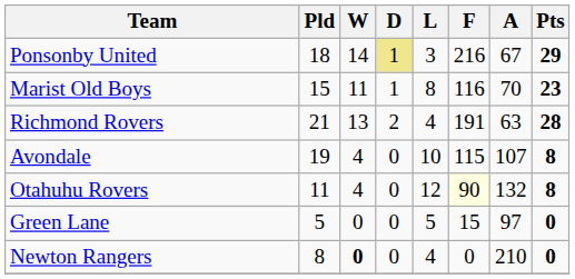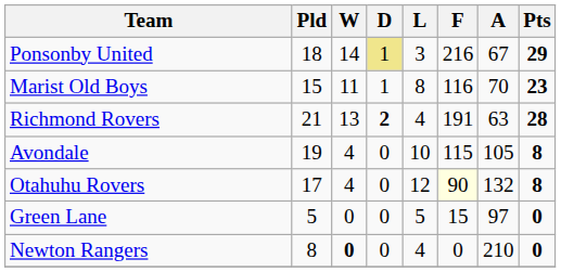 <table class="wikitable" style="text-align:center;">
 <tr>
 <th width=215>Team</th>
 <th width=20 abbr="Played">Pld</th>
 <th width=20 abbr="Won">W</th>
 <th width=20 abbr="Drawn">D</th>
 <th width=20 abbr="Lost">L</th>
 <th width=20 abbr="For">F</th>
 <th width=20 abbr="Against">A</th>
 <th width=20 abbr="Points">Pts</th>
 </tr>
 <tr>
 <td style="text-align:left;"><a href='#'>Ponsonby United</a></td>
 <td>18</td>
 <td>14</td>
 <td style="background: khaki;">1</td>
 <td>3</td>
 <td>216</td>
 <td>67</td>
 <td><strong>29</strong></td>
 </tr>
 <tr>
 <td style="text-align:left;"><a href='#'>Marist Old Boys</a></td>
 <td>15</td>
 <td>11</td>
 <td>1</td>
 <td>8</td>
 <td>116</td>
 <td>70</td>
 <td><strong>23</strong></td>
 </tr>
 <tr>
 <td style="text-align:left;"><a href='#'>Richmond Rovers</a></td>
 <td>21</td>
 <td>13</td>
-<td>2</td>
+<td><strong>2</strong></td>
 <td>4</td>
 <td>191</td>
 <td>63</td>
 <td><strong>28</strong></td>
 </tr>
 <tr>
 <td style="text-align:left;"><a href='#'>Avondale</a></td>
 <td>19</td>
 <td>4</td>
 <td>0</td>
 <td>10</td>
 <td>115</td>
-<td>107</td>
+<td>105</td>
 <td><strong>8</strong></td>
 </tr>
 <tr>
 <td style="text-align:left;"><a href='#'>Otahuhu Rovers</a></td>
-<td>11</td>
+<td>17</td>
 <td>4</td>
 <td>0</td>
 <td>12</td>
 <td style="background: lightyellow;">90</td>
 <td>132</td>
 <td><strong>8</strong></td>
 </tr>
 <tr>
 <td style="text-align:left;"><a href='#'>Green Lane</a></td>
 <td>5</td>
 <td>0</td>
 <td>0</td>
 <td>5</td>
 <td>15</td>
 <td>97</td>
 <td><strong>0</strong></td>
 </tr>
 <tr>
 <td style="text-align:left;"><a href='#'>Newton Rangers</a></td>
 <td>8</td>
 <td><strong>0</strong></td>
 <td>0</td>
 <td>4</td>
 <td>0</td>
 <td>210</td>
 <td><strong>0</strong></td>
 </tr>
 <tr>
 </tr>
 </table>
